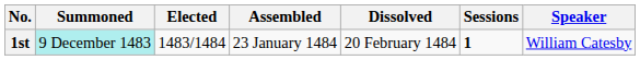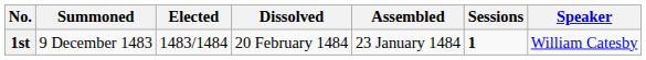 <table class="wikitable">
 <tr>
 <th>No.</th>
 <th>Summoned</th>
 <th>Elected</th>
+<th>Dissolved</th>
 <th>Assembled</th>
-<th>Dissolved</th>
 <th>Sessions</th>
 <th><a href='#'>Speaker</a></th>
 </tr>
 <tr>
 <th>1st</th>
-<td style="background: paleturquoise;">9 December 1483</td>
+<td>9 December 1483</td>
 <td>1483/1484</td>
+<td>20 February 1484</td>
 <td>23 January 1484</td>
-<td>20 February 1484</td>
 <td><strong>1</strong></td>
 <td><a href='#'>William Catesby</a></td>
 </tr>
 </table>
